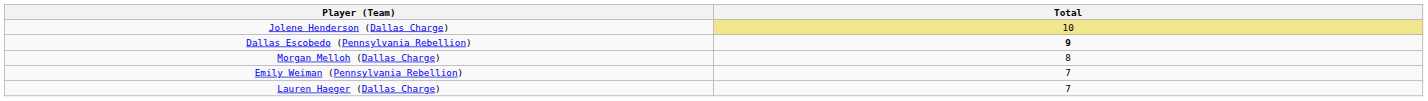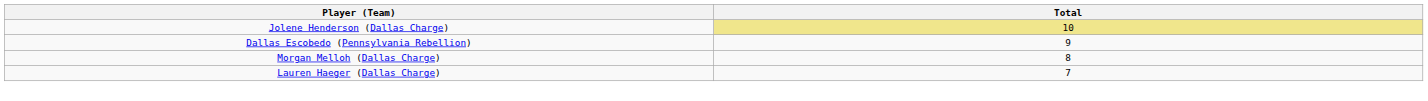 <table class="wikitable" style="text-align:center;">
 <tr>
 <th style="width:15%;">Player (Team)</th>
 <th style="width:15%;">Total</th>
 </tr>
 <tr>
 <td><a href='#'>Jolene Henderson</a> (<a href='#'>Dallas Charge</a>)</td>
 <td style="background: khaki;">10</td>
 </tr>
 <tr>
 <td><a href='#'>Dallas Escobedo</a> (<a href='#'>Pennsylvania Rebellion</a>)</td>
-<td><strong>9</strong></td>
+<td>9</td>
 </tr>
 <tr>
 <td><a href='#'>Morgan Melloh</a> (<a href='#'>Dallas Charge</a>)</td>
 <td>8</td>
 </tr>
 <tr>
-<td><a href='#'>Emily Weiman</a> (<a href='#'>Pennsylvania Rebellion</a>)</td>
-<td>7</td>
-</tr>
-<tr>
 <td><a href='#'>Lauren Haeger</a> (<a href='#'>Dallas Charge</a>)</td>
 <td>7</td>
 </tr>
 </table>
